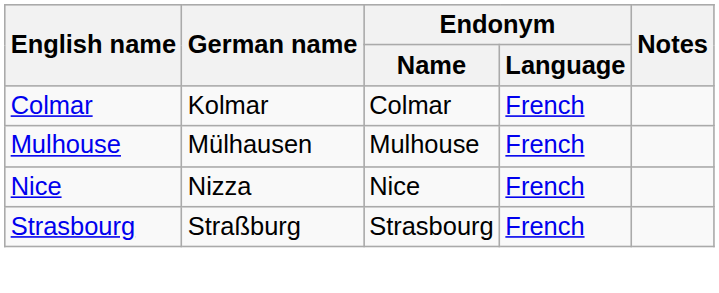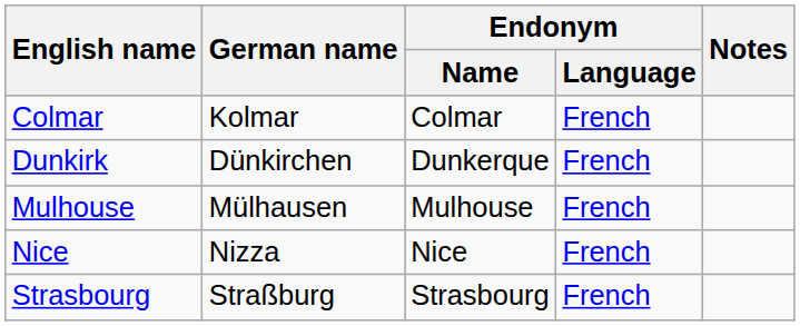 <table class="wikitable sortable mw-collapsible">
 <tr>
 <th rowspan="2">English name</th>
 <th rowspan="2">German name</th>
 <th colspan="2">Endonym</th>
 <th rowspan="2">Notes</th>
 </tr>
 <tr>
 <th>Name</th>
 <th>Language</th>
 </tr>
 <tr>
 <td><a href='#'>Colmar</a></td>
 <td>Kolmar</td>
 <td>Colmar</td>
+<td><a href='#'>French</a></td>
+<td></td>
+</tr>
+<tr>
+<td><a href='#'>Dunkirk</a></td>
+<td>Dünkirchen</td>
+<td>Dunkerque</td>
 <td><a href='#'>French</a></td>
 <td></td>
 </tr>
 <tr>
 <td><a href='#'>Mulhouse</a></td>
 <td>Mülhausen</td>
 <td>Mulhouse</td>
 <td><a href='#'>French</a></td>
 <td></td>
 </tr>
 <tr>
 <td><a href='#'>Nice</a></td>
 <td>Nizza</td>
 <td>Nice</td>
 <td><a href='#'>French</a></td>
 <td></td>
 </tr>
 <tr>
 <td><a href='#'>Strasbourg</a></td>
 <td>Straßburg</td>
 <td>Strasbourg</td>
 <td><a href='#'>French</a></td>
 <td></td>
 </tr>
 </table>
